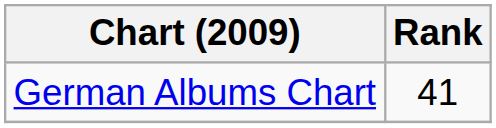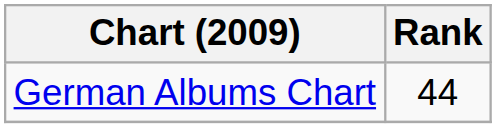 <table class="wikitable sortable">
 <tr>
 <th>Chart (2009)</th>
 <th>Rank</th>
 </tr>
 <tr>
 <td><a href='#'>German Albums Chart</a></td>
-<td align="center">41</td>
+<td align="center">44</td>
 </tr>
 <tr>
 </tr>
 </table>
